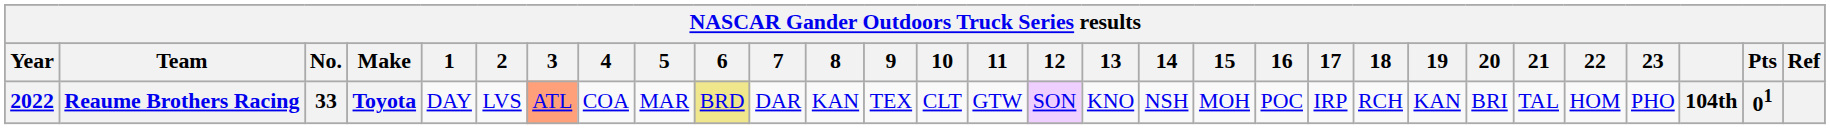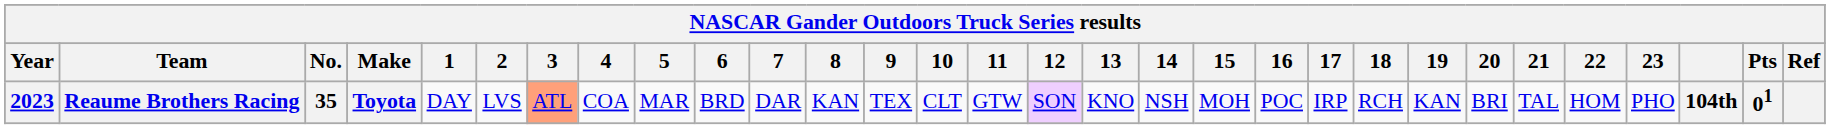 <table class="wikitable" style="text-align:center; font-size:75%">
 <tr>
 <th colspan=45><a href='#'>NASCAR Gander Outdoors Truck Series</a> results</th>
 </tr>
 <tr>
 <th>Year</th>
 <th>Team</th>
 <th>No.</th>
 <th>Make</th>
 <th>1</th>
 <th>2</th>
 <th>3</th>
 <th>4</th>
 <th>5</th>
 <th>6</th>
 <th>7</th>
 <th>8</th>
 <th>9</th>
 <th>10</th>
 <th>11</th>
 <th>12</th>
 <th>13</th>
 <th>14</th>
 <th>15</th>
 <th>16</th>
 <th>17</th>
 <th>18</th>
 <th>19</th>
 <th>20</th>
 <th>21</th>
 <th>22</th>
 <th>23</th>
 <th></th>
 <th>Pts</th>
 <th>Ref</th>
 </tr>
 <tr>
-<th><a href='#'>2022</a></th>
+<th><a href='#'>2023</a></th>
 <th><a href='#'>Reaume Brothers Racing</a></th>
-<th>33</th>
+<th>35</th>
 <th><a href='#'>Toyota</a></th>
 <td><a href='#'>DAY</a></td>
 <td><a href='#'>LVS</a></td>
 <td style="background: lightsalmon;"><a href='#'>ATL</a></td>
 <td><a href='#'>COA</a></td>
 <td><a href='#'>MAR</a></td>
-<td style="background: khaki;"><a href='#'>BRD</a></td>
+<td><a href='#'>BRD</a></td>
 <td><a href='#'>DAR</a></td>
 <td><a href='#'>KAN</a></td>
 <td><a href='#'>TEX</a></td>
 <td><a href='#'>CLT</a></td>
 <td><a href='#'>GTW</a></td>
 <td style="background:#EFCFFF;"><a href='#'>SON</a><br></td>
 <td><a href='#'>KNO</a></td>
 <td><a href='#'>NSH</a></td>
 <td><a href='#'>MOH</a></td>
 <td><a href='#'>POC</a></td>
 <td><a href='#'>IRP</a></td>
 <td><a href='#'>RCH</a></td>
 <td><a href='#'>KAN</a></td>
 <td><a href='#'>BRI</a></td>
 <td><a href='#'>TAL</a></td>
 <td><a href='#'>HOM</a></td>
 <td><a href='#'>PHO</a></td>
 <th>104th</th>
 <th>0<sup>1</sup></th>
 <th></th>
 </tr>
 </table>
